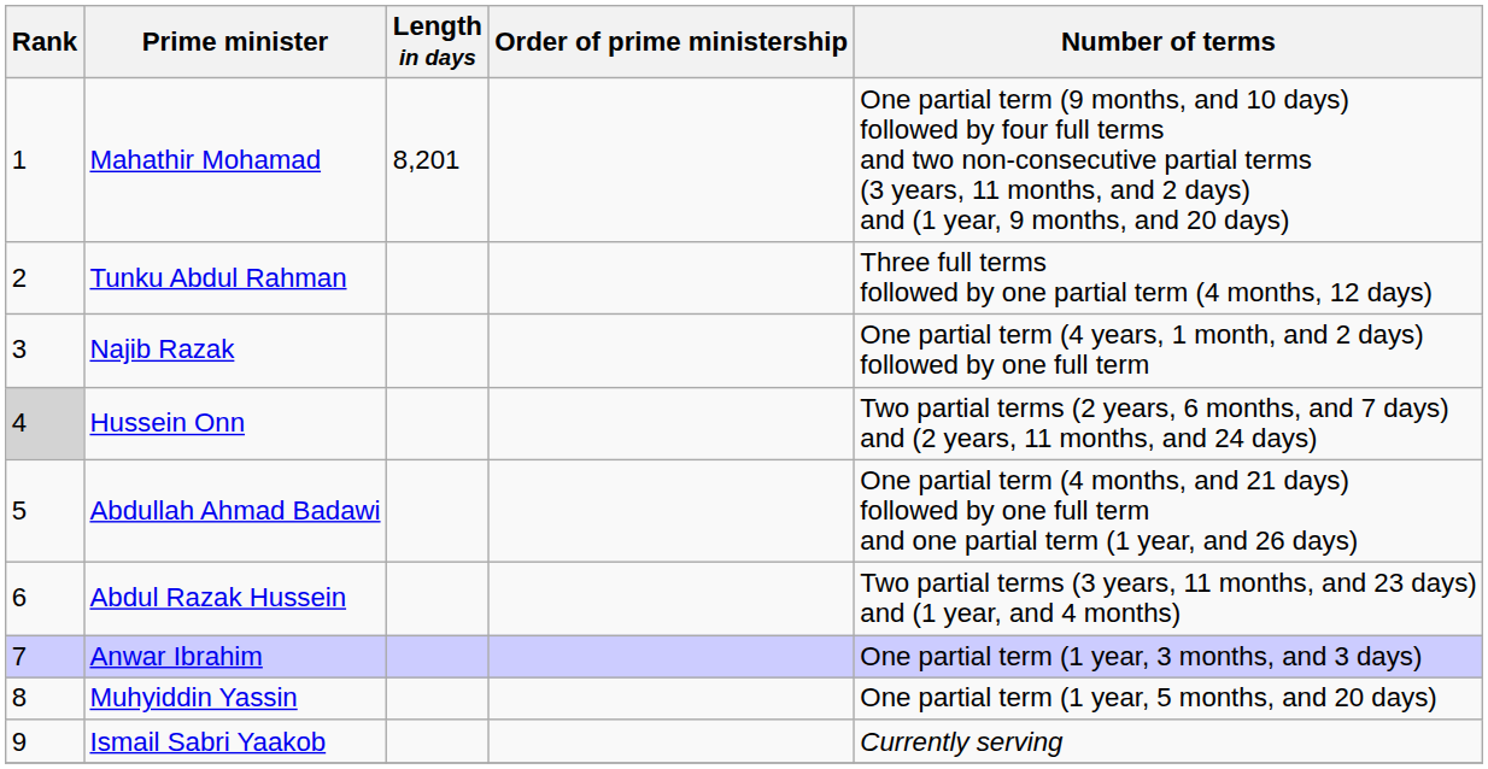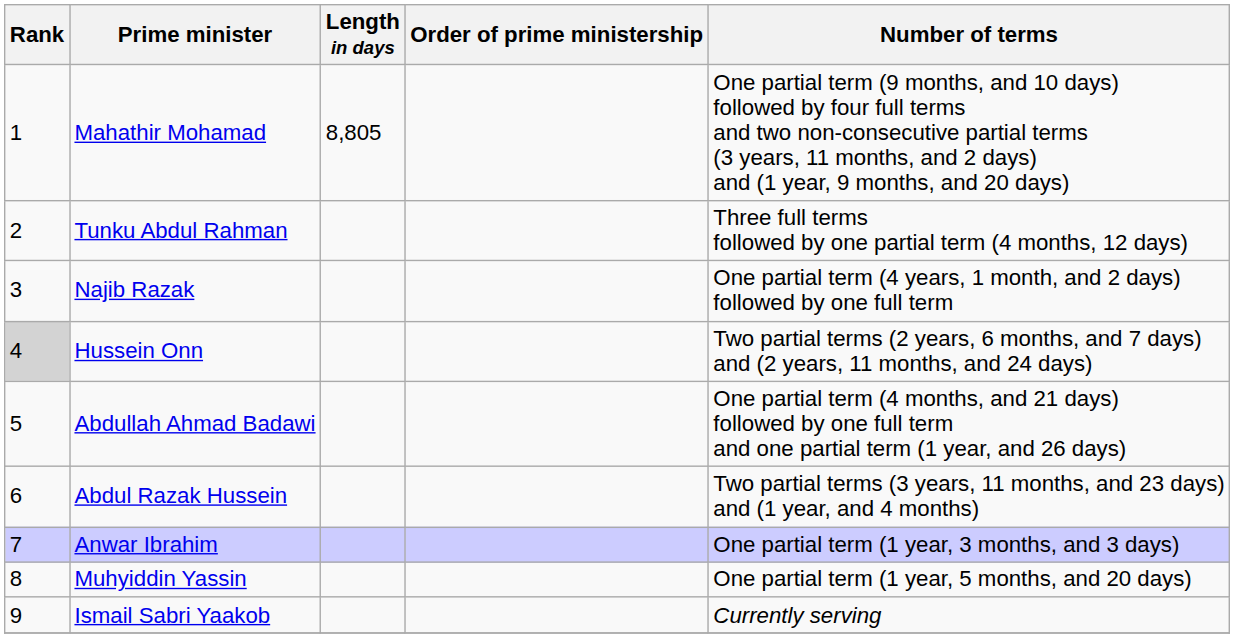 <table class="wikitable sortable">
 <tr>
 <th data-sort-type="number">Rank</th>
 <th data-sort-type="text">Prime minister</th>
 <th class="unsortable">Length<br><small><em>in days</em></small></th>
 <th>Order of prime ministership</th>
 <th class="unsortable">Number of terms</th>
 </tr>
 <tr>
 <td>1</td>
 <td><a href='#'>Mahathir Mohamad</a></td>
-<td>8,201</td>
+<td>8,805</td>
 <td></td>
 <td>One partial term (9 months, and 10 days) <br> followed by four full terms <br> and two non-consecutive partial terms <br> (3 years, 11 months, and 2 days) <br> and (1 year, 9 months, and 20 days)</td>
 </tr>
 <tr>
 <td>2</td>
 <td><a href='#'>Tunku Abdul Rahman</a></td>
 <td></td>
 <td></td>
 <td>Three full terms <br> followed by one partial term (4 months, 12 days)</td>
 </tr>
 <tr>
 <td>3</td>
 <td><a href='#'>Najib Razak</a></td>
 <td></td>
 <td></td>
 <td>One partial term (4 years, 1 month, and 2 days) <br> followed by one full term</td>
 </tr>
 <tr>
 <td style="background: lightgrey;">4</td>
 <td><a href='#'>Hussein Onn</a></td>
 <td></td>
 <td></td>
 <td>Two partial terms (2 years, 6 months, and 7 days) <br> and (2 years, 11 months, and 24 days)</td>
 </tr>
 <tr>
 <td>5</td>
 <td><a href='#'>Abdullah Ahmad Badawi</a></td>
 <td></td>
 <td></td>
 <td>One partial term (4 months, and 21 days) <br> followed by one full term <br> and one partial term (1 year, and 26 days)</td>
 </tr>
 <tr>
 <td>6</td>
 <td><a href='#'>Abdul Razak Hussein</a></td>
 <td></td>
 <td></td>
 <td>Two partial terms (3 years, 11 months, and 23 days) <br> and (1 year, and 4 months)</td>
 </tr>
 <tr bgcolor=#CCCCFF>
 <td>7</td>
 <td><a href='#'>Anwar Ibrahim</a></td>
 <td></td>
 <td></td>
 <td>One partial term (1 year, 3 months, and 3 days)</td>
 </tr>
 <tr>
 <td>8</td>
 <td><a href='#'>Muhyiddin Yassin</a></td>
 <td></td>
 <td></td>
 <td>One partial term (1 year, 5 months, and 20 days)</td>
 </tr>
 <tr>
 <td>9</td>
 <td><a href='#'>Ismail Sabri Yaakob</a></td>
 <td></td>
 <td></td>
 <td><em>Currently serving</em></td>
 </tr>
 <tr>
 </tr>
 </table>
